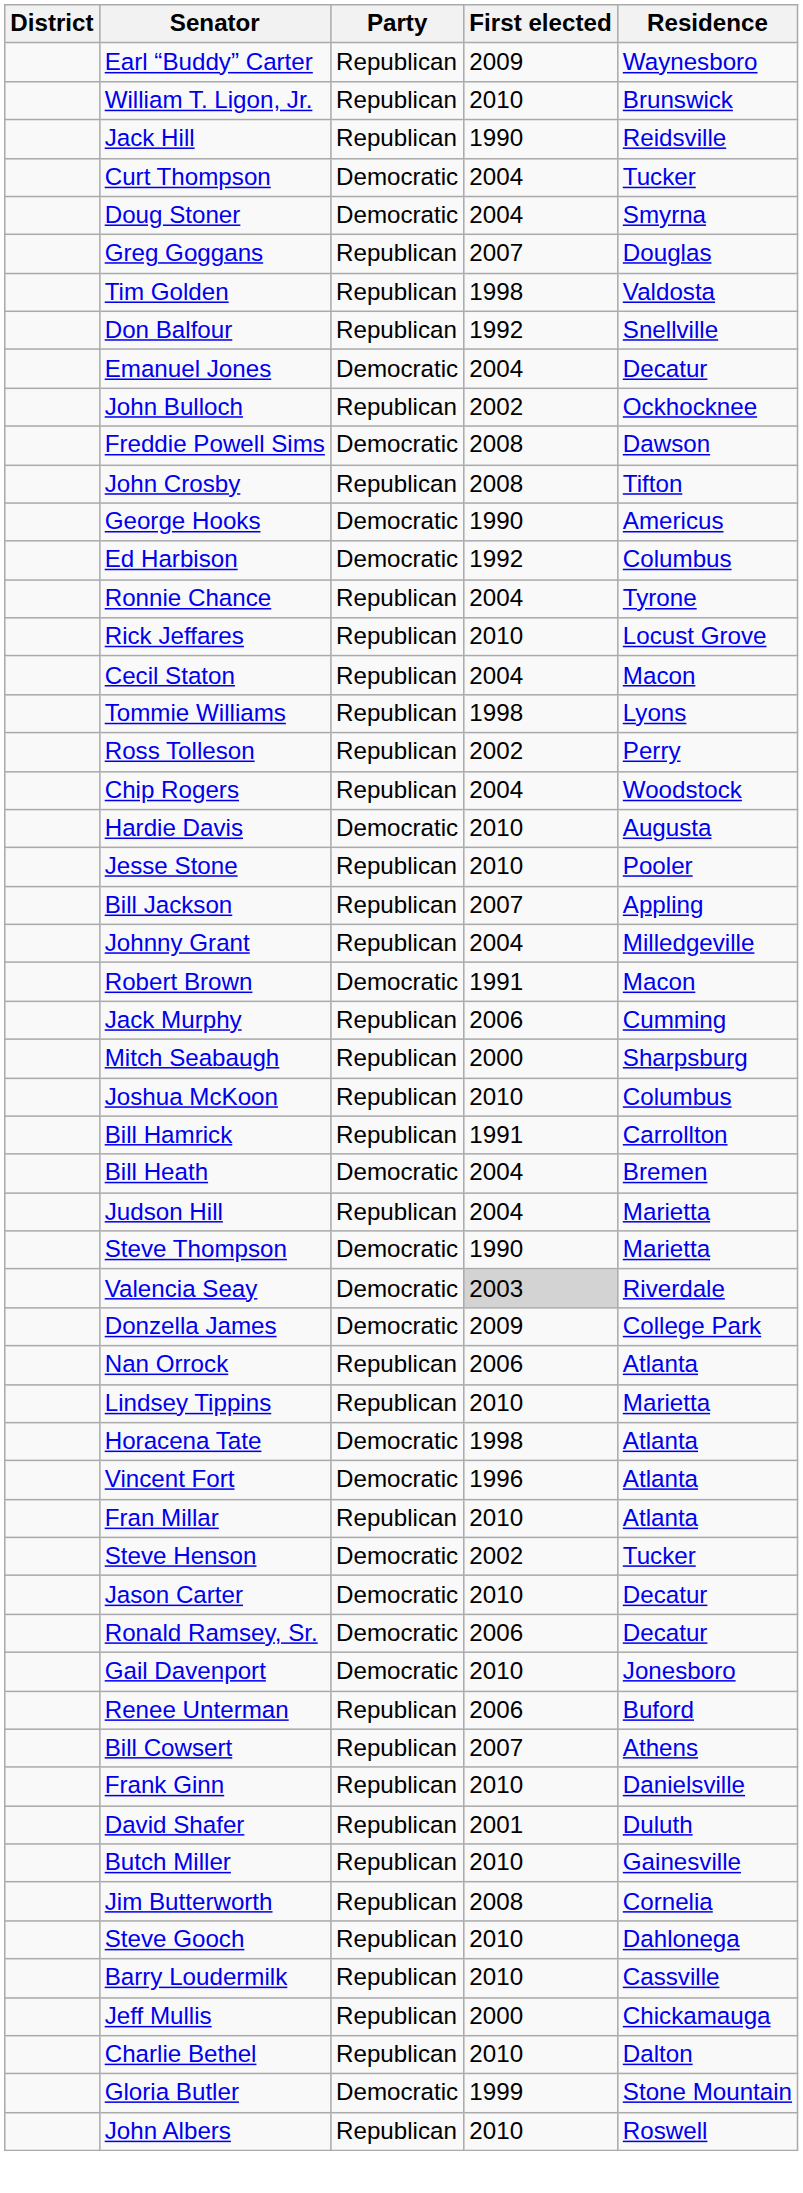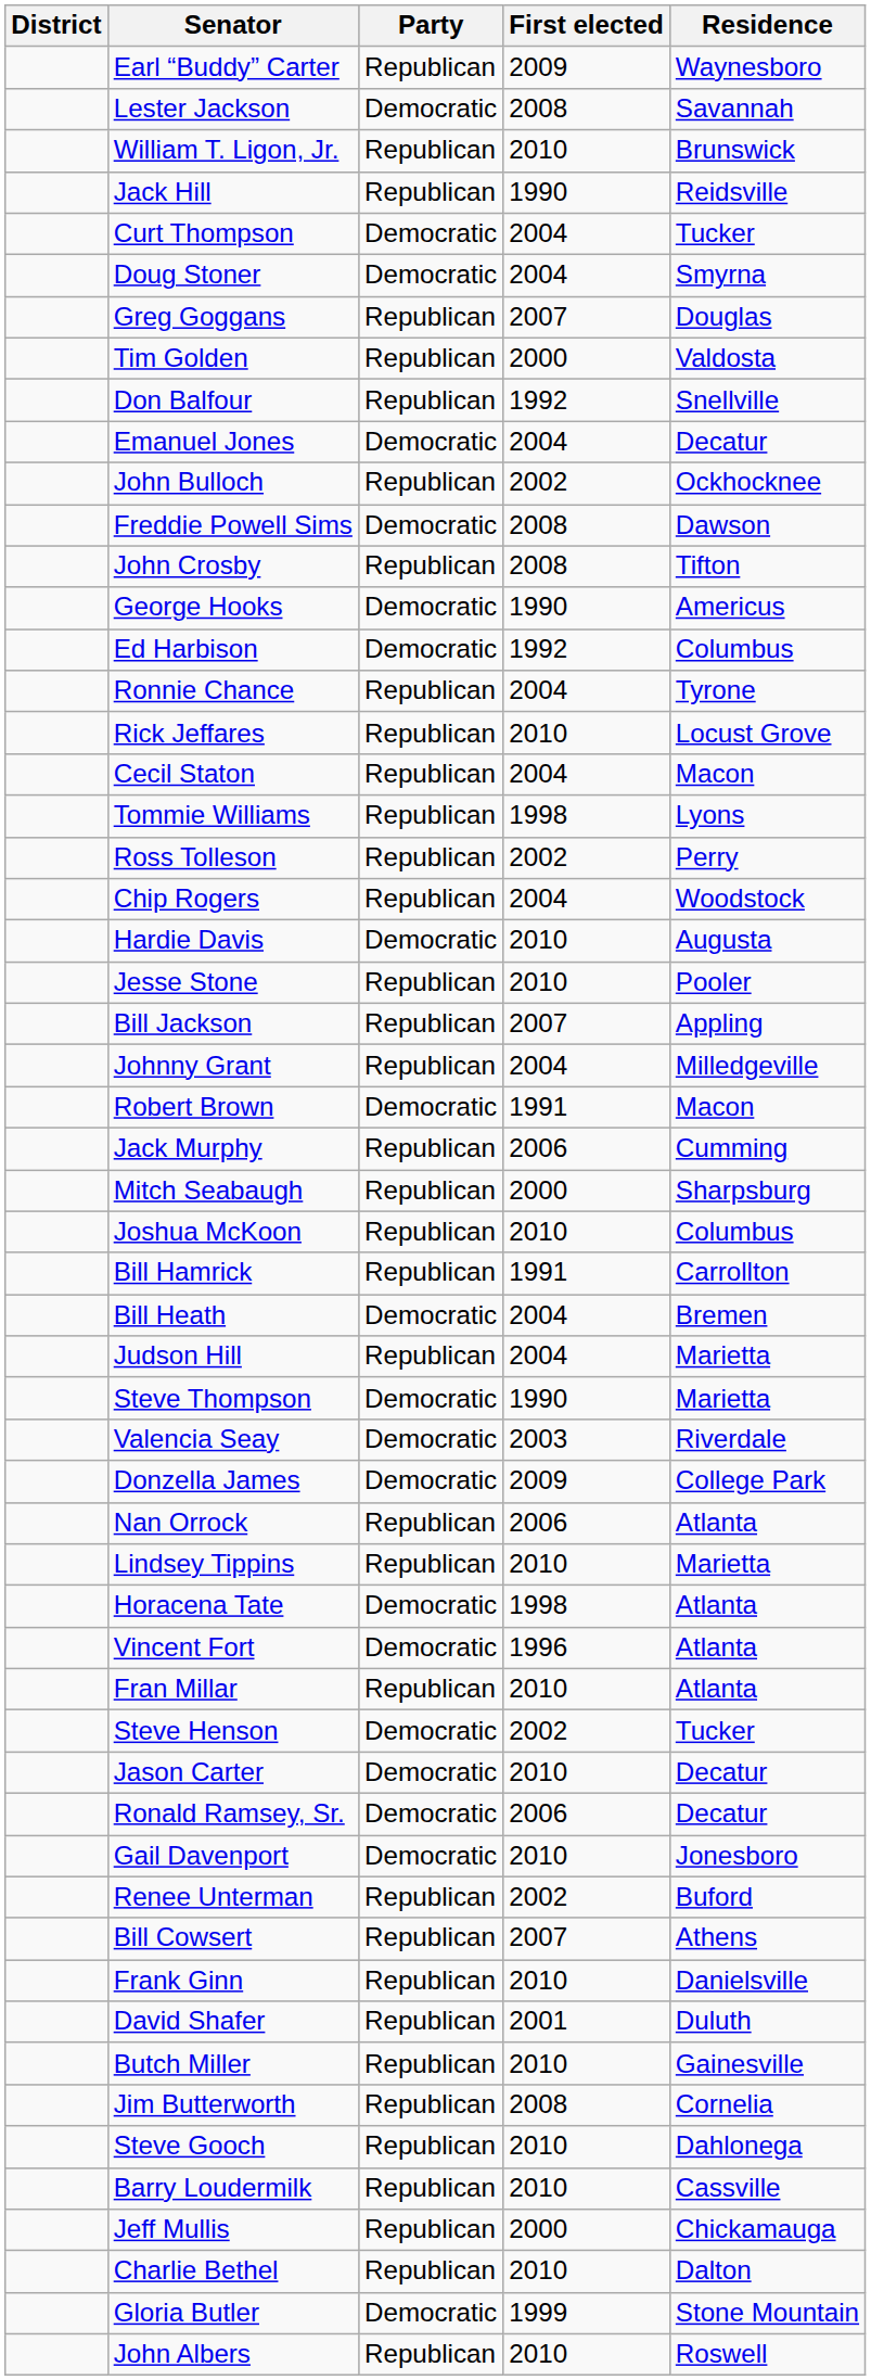 <table class="wikitable sortable">
 <tr>
 <th>District</th>
 <th>Senator</th>
 <th>Party</th>
 <th>First elected</th>
 <th>Residence</th>
 </tr>
 <tr>
 <td></td>
 <td><a href='#'>Earl “Buddy” Carter</a></td>
 <td>Republican</td>
 <td>2009</td>
 <td><a href='#'>Waynesboro</a></td>
+</tr>
+<tr>
+<td></td>
+<td><a href='#'>Lester Jackson</a></td>
+<td>Democratic</td>
+<td>2008</td>
+<td><a href='#'>Savannah</a></td>
 </tr>
 <tr>
 <td></td>
 <td><a href='#'>William T. Ligon, Jr.</a></td>
 <td>Republican</td>
 <td>2010</td>
 <td><a href='#'>Brunswick</a></td>
 </tr>
 <tr>
 <td></td>
 <td><a href='#'>Jack Hill</a></td>
 <td>Republican</td>
 <td>1990</td>
 <td><a href='#'>Reidsville</a></td>
 </tr>
 <tr>
 <td></td>
 <td><a href='#'>Curt Thompson</a></td>
 <td>Democratic</td>
 <td>2004</td>
 <td><a href='#'>Tucker</a></td>
 </tr>
 <tr>
 <td></td>
 <td><a href='#'>Doug Stoner</a></td>
 <td>Democratic</td>
 <td>2004</td>
 <td><a href='#'>Smyrna</a></td>
 </tr>
 <tr>
 <td></td>
 <td><a href='#'>Greg Goggans</a></td>
 <td>Republican</td>
 <td>2007</td>
 <td><a href='#'>Douglas</a></td>
 </tr>
 <tr>
 <td></td>
 <td><a href='#'>Tim Golden</a></td>
 <td>Republican</td>
-<td>1998</td>
+<td>2000</td>
 <td><a href='#'>Valdosta</a></td>
 </tr>
 <tr>
 <td></td>
 <td><a href='#'>Don Balfour</a></td>
 <td>Republican</td>
 <td>1992</td>
 <td><a href='#'>Snellville</a></td>
 </tr>
 <tr>
 <td></td>
 <td><a href='#'>Emanuel Jones</a></td>
 <td>Democratic</td>
 <td>2004</td>
 <td><a href='#'>Decatur</a></td>
 </tr>
 <tr>
 <td></td>
 <td><a href='#'>John Bulloch</a></td>
 <td>Republican</td>
 <td>2002</td>
 <td><a href='#'>Ockhocknee</a></td>
 </tr>
 <tr>
 <td></td>
 <td><a href='#'>Freddie Powell Sims</a></td>
 <td>Democratic</td>
 <td>2008</td>
 <td><a href='#'>Dawson</a></td>
 </tr>
 <tr>
 <td></td>
 <td><a href='#'>John Crosby</a></td>
 <td>Republican</td>
 <td>2008</td>
 <td><a href='#'>Tifton</a></td>
 </tr>
 <tr>
 <td></td>
 <td><a href='#'>George Hooks</a></td>
 <td>Democratic</td>
 <td>1990</td>
 <td><a href='#'>Americus</a></td>
 </tr>
 <tr>
 <td></td>
 <td><a href='#'>Ed Harbison</a></td>
 <td>Democratic</td>
 <td>1992</td>
 <td><a href='#'>Columbus</a></td>
 </tr>
 <tr>
 <td></td>
 <td><a href='#'>Ronnie Chance</a></td>
 <td>Republican</td>
 <td>2004</td>
 <td><a href='#'>Tyrone</a></td>
 </tr>
 <tr>
 <td></td>
 <td><a href='#'>Rick Jeffares</a></td>
 <td>Republican</td>
 <td>2010</td>
 <td><a href='#'>Locust Grove</a></td>
 </tr>
 <tr>
 <td></td>
 <td><a href='#'>Cecil Staton</a></td>
 <td>Republican</td>
 <td>2004</td>
 <td><a href='#'>Macon</a></td>
 </tr>
 <tr>
 <td></td>
 <td><a href='#'>Tommie Williams</a></td>
 <td>Republican</td>
 <td>1998</td>
 <td><a href='#'>Lyons</a></td>
 </tr>
 <tr>
 <td></td>
 <td><a href='#'>Ross Tolleson</a></td>
 <td>Republican</td>
 <td>2002</td>
 <td><a href='#'>Perry</a></td>
 </tr>
 <tr>
 <td></td>
 <td><a href='#'>Chip Rogers</a></td>
 <td>Republican</td>
 <td>2004</td>
 <td><a href='#'>Woodstock</a></td>
 </tr>
 <tr>
 <td></td>
 <td><a href='#'>Hardie Davis</a></td>
 <td>Democratic</td>
 <td>2010</td>
 <td><a href='#'>Augusta</a></td>
 </tr>
 <tr>
 <td></td>
 <td><a href='#'>Jesse Stone</a></td>
 <td>Republican</td>
 <td>2010</td>
 <td><a href='#'>Pooler</a></td>
 </tr>
 <tr>
 <td></td>
 <td><a href='#'>Bill Jackson</a></td>
 <td>Republican</td>
 <td>2007</td>
 <td><a href='#'>Appling</a></td>
 </tr>
 <tr>
 <td></td>
 <td><a href='#'>Johnny Grant</a></td>
 <td>Republican</td>
 <td>2004</td>
 <td><a href='#'>Milledgeville</a></td>
 </tr>
 <tr>
 <td></td>
 <td><a href='#'>Robert Brown</a></td>
 <td>Democratic</td>
 <td>1991</td>
 <td><a href='#'>Macon</a></td>
 </tr>
 <tr>
 <td></td>
 <td><a href='#'>Jack Murphy</a></td>
 <td>Republican</td>
 <td>2006</td>
 <td><a href='#'>Cumming</a></td>
 </tr>
 <tr>
 <td></td>
 <td><a href='#'>Mitch Seabaugh</a></td>
 <td>Republican</td>
 <td>2000</td>
 <td><a href='#'>Sharpsburg</a></td>
 </tr>
 <tr>
 <td></td>
 <td><a href='#'>Joshua McKoon</a></td>
 <td>Republican</td>
 <td>2010</td>
 <td><a href='#'>Columbus</a></td>
 </tr>
 <tr>
 <td></td>
 <td><a href='#'>Bill Hamrick</a></td>
 <td>Republican</td>
 <td>1991</td>
 <td><a href='#'>Carrollton</a></td>
 </tr>
 <tr>
 <td></td>
 <td><a href='#'>Bill Heath</a></td>
 <td>Democratic</td>
 <td>2004</td>
 <td><a href='#'>Bremen</a></td>
 </tr>
 <tr>
 <td></td>
 <td><a href='#'>Judson Hill</a></td>
 <td>Republican</td>
 <td>2004</td>
 <td><a href='#'>Marietta</a></td>
 </tr>
 <tr>
 <td></td>
 <td><a href='#'>Steve Thompson</a></td>
 <td>Democratic</td>
 <td>1990</td>
 <td><a href='#'>Marietta</a></td>
 </tr>
 <tr>
 <td></td>
 <td><a href='#'>Valencia Seay</a></td>
 <td>Democratic</td>
-<td style="background: lightgrey;">2003</td>
+<td>2003</td>
 <td><a href='#'>Riverdale</a></td>
 </tr>
 <tr>
 <td></td>
 <td><a href='#'>Donzella James</a></td>
 <td>Democratic</td>
 <td>2009</td>
 <td><a href='#'>College Park</a></td>
 </tr>
 <tr>
 <td></td>
 <td><a href='#'>Nan Orrock</a></td>
 <td>Republican</td>
 <td>2006</td>
 <td><a href='#'>Atlanta</a></td>
 </tr>
 <tr>
 <td></td>
 <td><a href='#'>Lindsey Tippins</a></td>
 <td>Republican</td>
 <td>2010</td>
 <td><a href='#'>Marietta</a></td>
 </tr>
 <tr>
 <td></td>
 <td><a href='#'>Horacena Tate</a></td>
 <td>Democratic</td>
 <td>1998</td>
 <td><a href='#'>Atlanta</a></td>
 </tr>
 <tr>
 <td></td>
 <td><a href='#'>Vincent Fort</a></td>
 <td>Democratic</td>
 <td>1996</td>
 <td><a href='#'>Atlanta</a></td>
 </tr>
 <tr>
 <td></td>
 <td><a href='#'>Fran Millar</a></td>
 <td>Republican</td>
 <td>2010</td>
 <td><a href='#'>Atlanta</a></td>
 </tr>
 <tr>
 <td></td>
 <td><a href='#'>Steve Henson</a></td>
 <td>Democratic</td>
 <td>2002</td>
 <td><a href='#'>Tucker</a></td>
 </tr>
 <tr>
 <td></td>
 <td><a href='#'>Jason Carter</a></td>
 <td>Democratic</td>
 <td>2010</td>
 <td><a href='#'>Decatur</a></td>
 </tr>
 <tr>
 <td></td>
 <td><a href='#'>Ronald Ramsey, Sr.</a></td>
 <td>Democratic</td>
 <td>2006</td>
 <td><a href='#'>Decatur</a></td>
 </tr>
 <tr>
 <td></td>
 <td><a href='#'>Gail Davenport</a></td>
 <td>Democratic</td>
 <td>2010</td>
 <td><a href='#'>Jonesboro</a></td>
 </tr>
 <tr>
 <td></td>
 <td><a href='#'>Renee Unterman</a></td>
 <td>Republican</td>
-<td>2006</td>
+<td>2002</td>
 <td><a href='#'>Buford</a></td>
 </tr>
 <tr>
 <td></td>
 <td><a href='#'>Bill Cowsert</a></td>
 <td>Republican</td>
 <td>2007</td>
 <td><a href='#'>Athens</a></td>
 </tr>
 <tr>
 <td></td>
 <td><a href='#'>Frank Ginn</a></td>
 <td>Republican</td>
 <td>2010</td>
 <td><a href='#'>Danielsville</a></td>
 </tr>
 <tr>
 <td></td>
 <td><a href='#'>David Shafer</a></td>
 <td>Republican</td>
 <td>2001</td>
 <td><a href='#'>Duluth</a></td>
 </tr>
 <tr>
 <td></td>
 <td><a href='#'>Butch Miller</a></td>
 <td>Republican</td>
 <td>2010</td>
 <td><a href='#'>Gainesville</a></td>
 </tr>
 <tr>
 <td></td>
 <td><a href='#'>Jim Butterworth</a></td>
 <td>Republican</td>
 <td>2008</td>
 <td><a href='#'>Cornelia</a></td>
 </tr>
 <tr>
 <td></td>
 <td><a href='#'>Steve Gooch</a></td>
 <td>Republican</td>
 <td>2010</td>
 <td><a href='#'>Dahlonega</a></td>
 </tr>
 <tr>
 <td></td>
 <td><a href='#'>Barry Loudermilk</a></td>
 <td>Republican</td>
 <td>2010</td>
 <td><a href='#'>Cassville</a></td>
 </tr>
 <tr>
 <td></td>
 <td><a href='#'>Jeff Mullis</a></td>
 <td>Republican</td>
 <td>2000</td>
 <td><a href='#'>Chickamauga</a></td>
 </tr>
 <tr>
 <td></td>
 <td><a href='#'>Charlie Bethel</a></td>
 <td>Republican</td>
 <td>2010</td>
 <td><a href='#'>Dalton</a></td>
 </tr>
 <tr>
 <td></td>
 <td><a href='#'>Gloria Butler</a></td>
 <td>Democratic</td>
 <td>1999</td>
 <td><a href='#'>Stone Mountain</a></td>
 </tr>
 <tr>
 <td></td>
 <td><a href='#'>John Albers</a></td>
 <td>Republican</td>
 <td>2010</td>
 <td><a href='#'>Roswell</a></td>
 </tr>
 </table>
